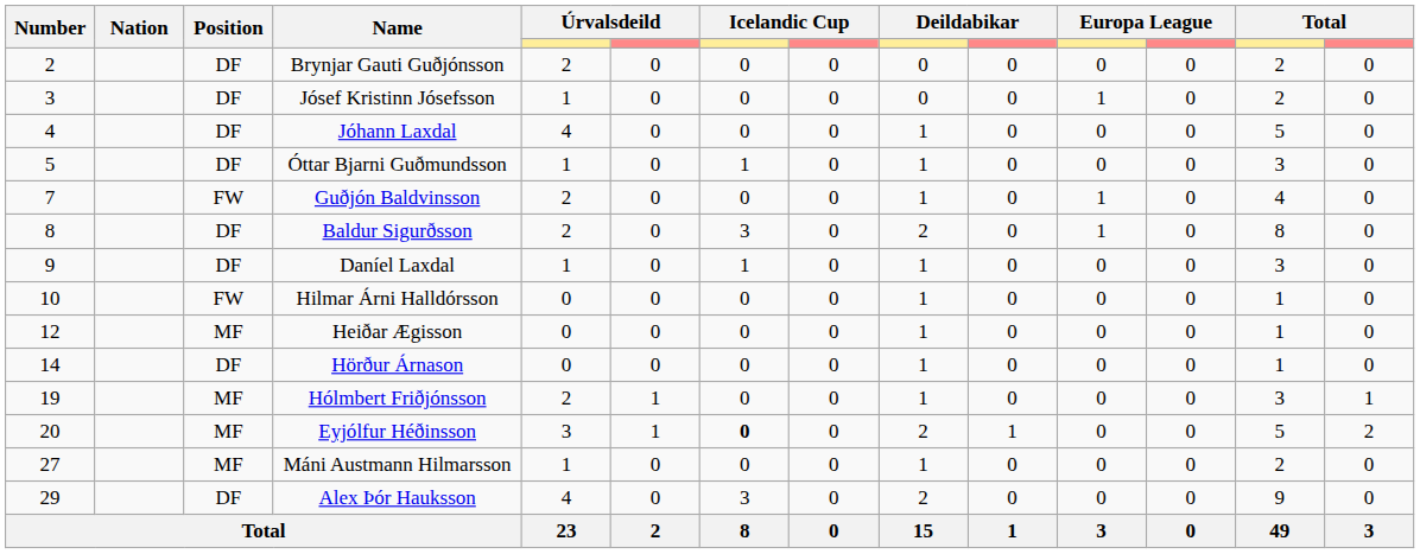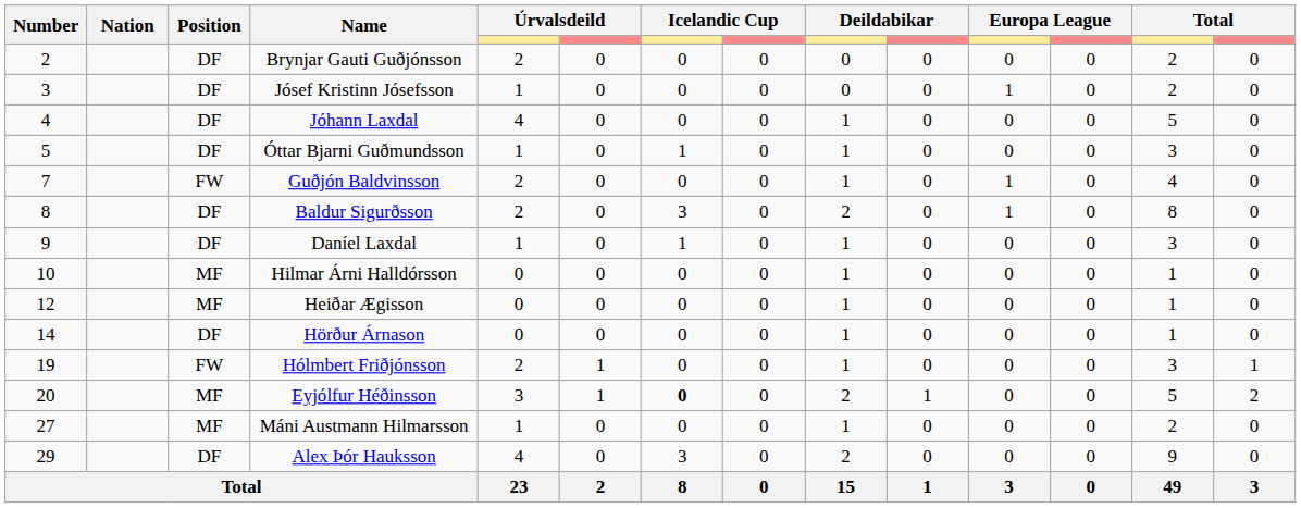 <table class="wikitable" style="font-size: 95%; text-align: center;">
 <tr>
 <th rowspan=2 width=60>Number</th>
 <th rowspan=2 width=60>Nation</th>
 <th rowspan=2 width=60>Position</th>
 <th rowspan=2 width=180>Name</th>
 <th colspan=2>Úrvalsdeild</th>
 <th colspan=2>Icelandic Cup</th>
 <th colspan=2>Deildabikar</th>
 <th colspan=2>Europa League</th>
 <th colspan=2>Total</th>
 </tr>
 <tr>
 <th style="width:60px; background:#fe9;"></th>
 <th style="width:60px; background:#ff8888;"></th>
 <th style="width:60px; background:#fe9;"></th>
 <th style="width:60px; background:#ff8888;"></th>
 <th style="width:60px; background:#fe9;"></th>
 <th style="width:60px; background:#ff8888;"></th>
 <th style="width:60px; background:#fe9;"></th>
 <th style="width:60px; background:#ff8888;"></th>
 <th style="width:60px; background:#fe9;"></th>
 <th style="width:60px; background:#ff8888;"></th>
 </tr>
 <tr>
 <td>2</td>
 <td></td>
 <td>DF</td>
 <td>Brynjar Gauti Guðjónsson</td>
 <td>2</td>
 <td>0</td>
 <td>0</td>
 <td>0</td>
 <td>0</td>
 <td>0</td>
 <td>0</td>
 <td>0</td>
 <td>2</td>
 <td>0</td>
 </tr>
 <tr>
 <td>3</td>
 <td></td>
 <td>DF</td>
 <td>Jósef Kristinn Jósefsson</td>
 <td>1</td>
 <td>0</td>
 <td>0</td>
 <td>0</td>
 <td>0</td>
 <td>0</td>
 <td>1</td>
 <td>0</td>
 <td>2</td>
 <td>0</td>
 </tr>
 <tr>
 <td>4</td>
 <td></td>
 <td>DF</td>
 <td><a href='#'>Jóhann Laxdal</a></td>
 <td>4</td>
 <td>0</td>
 <td>0</td>
 <td>0</td>
 <td>1</td>
 <td>0</td>
 <td>0</td>
 <td>0</td>
 <td>5</td>
 <td>0</td>
 </tr>
 <tr>
 <td>5</td>
 <td></td>
 <td>DF</td>
 <td>Óttar Bjarni Guðmundsson</td>
 <td>1</td>
 <td>0</td>
 <td>1</td>
 <td>0</td>
 <td>1</td>
 <td>0</td>
 <td>0</td>
 <td>0</td>
 <td>3</td>
 <td>0</td>
 </tr>
 <tr>
 <td>7</td>
 <td></td>
 <td>FW</td>
 <td><a href='#'>Guðjón Baldvinsson</a></td>
 <td>2</td>
 <td>0</td>
 <td>0</td>
 <td>0</td>
 <td>1</td>
 <td>0</td>
 <td>1</td>
 <td>0</td>
 <td>4</td>
 <td>0</td>
 </tr>
 <tr>
 <td>8</td>
 <td></td>
 <td>DF</td>
 <td><a href='#'>Baldur Sigurðsson</a></td>
 <td>2</td>
 <td>0</td>
 <td>3</td>
 <td>0</td>
 <td>2</td>
 <td>0</td>
 <td>1</td>
 <td>0</td>
 <td>8</td>
 <td>0</td>
 </tr>
 <tr>
 <td>9</td>
 <td></td>
 <td>DF</td>
 <td>Daníel Laxdal</td>
 <td>1</td>
 <td>0</td>
 <td>1</td>
 <td>0</td>
 <td>1</td>
 <td>0</td>
 <td>0</td>
 <td>0</td>
 <td>3</td>
 <td>0</td>
 </tr>
 <tr>
 <td>10</td>
 <td></td>
-<td>FW</td>
+<td>MF</td>
 <td>Hilmar Árni Halldórsson</td>
 <td>0</td>
 <td>0</td>
 <td>0</td>
 <td>0</td>
 <td>1</td>
 <td>0</td>
 <td>0</td>
 <td>0</td>
 <td>1</td>
 <td>0</td>
 </tr>
 <tr>
 <td>12</td>
 <td></td>
 <td>MF</td>
 <td>Heiðar Ægisson</td>
 <td>0</td>
 <td>0</td>
 <td>0</td>
 <td>0</td>
 <td>1</td>
 <td>0</td>
 <td>0</td>
 <td>0</td>
 <td>1</td>
 <td>0</td>
 </tr>
 <tr>
 <td>14</td>
 <td></td>
 <td>DF</td>
 <td><a href='#'>Hörður Árnason</a></td>
 <td>0</td>
 <td>0</td>
 <td>0</td>
 <td>0</td>
 <td>1</td>
 <td>0</td>
 <td>0</td>
 <td>0</td>
 <td>1</td>
 <td>0</td>
 </tr>
 <tr>
 <td>19</td>
 <td></td>
-<td>MF</td>
+<td>FW</td>
 <td><a href='#'>Hólmbert Friðjónsson</a></td>
 <td>2</td>
 <td>1</td>
 <td>0</td>
 <td>0</td>
 <td>1</td>
 <td>0</td>
 <td>0</td>
 <td>0</td>
 <td>3</td>
 <td>1</td>
 </tr>
 <tr>
 <td>20</td>
 <td></td>
 <td>MF</td>
 <td><a href='#'>Eyjólfur Héðinsson</a></td>
 <td>3</td>
 <td>1</td>
 <td><strong>0</strong></td>
 <td>0</td>
 <td>2</td>
 <td>1</td>
 <td>0</td>
 <td>0</td>
 <td>5</td>
 <td>2</td>
 </tr>
 <tr>
 <td>27</td>
 <td></td>
 <td>MF</td>
 <td>Máni Austmann Hilmarsson</td>
 <td>1</td>
 <td>0</td>
 <td>0</td>
 <td>0</td>
 <td>1</td>
 <td>0</td>
 <td>0</td>
 <td>0</td>
 <td>2</td>
 <td>0</td>
 </tr>
 <tr>
 <td>29</td>
 <td></td>
 <td>DF</td>
 <td><a href='#'>Alex Þór Hauksson</a></td>
 <td>4</td>
 <td>0</td>
 <td>3</td>
 <td>0</td>
 <td>2</td>
 <td>0</td>
 <td>0</td>
 <td>0</td>
 <td>9</td>
 <td>0</td>
 </tr>
 <tr>
 <th colspan=4>Total</th>
 <th>23</th>
 <th>2</th>
 <th>8</th>
 <th>0</th>
 <th>15</th>
 <th>1</th>
 <th>3</th>
 <th>0</th>
 <th>49</th>
 <th>3</th>
 </tr>
 </table>
